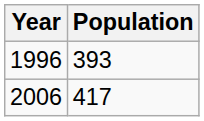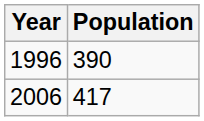 <table class="wikitable">
 <tr>
 <th>Year</th>
 <th>Population</th>
 </tr>
 <tr>
 <td>1996</td>
-<td>393</td>
+<td>390</td>
 </tr>
 <tr>
 <td>2006</td>
 <td>417</td>
 </tr>
 </table>
